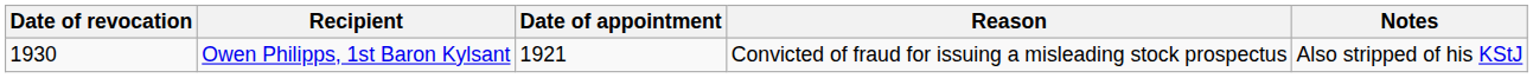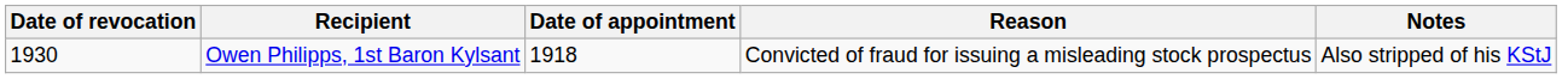 <table class="wikitable">
 <tr>
 <th>Date of revocation</th>
 <th>Recipient</th>
 <th>Date of appointment</th>
 <th>Reason</th>
 <th>Notes</th>
 </tr>
 <tr>
 <td>1930</td>
 <td><a href='#'>Owen Philipps, 1st Baron Kylsant</a></td>
-<td>1921</td>
+<td>1918</td>
 <td>Convicted of fraud for issuing a misleading stock prospectus</td>
 <td>Also stripped of his <a href='#'>KStJ</a></td>
 </tr>
 </table>
